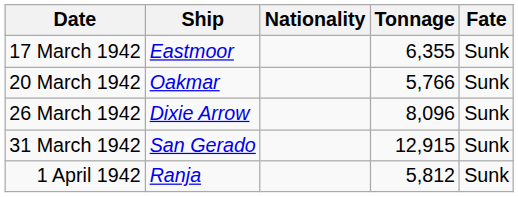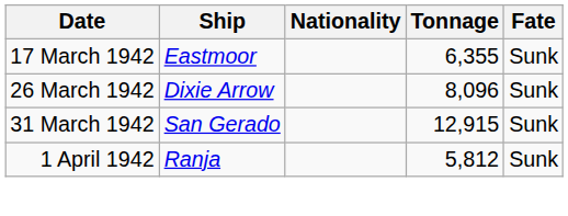 <table class="wikitable sortable" style="margin: 1em auto 1em auto;"|->
 <tr>
 <th>Date</th>
 <th>Ship</th>
 <th>Nationality</th>
 <th>Tonnage</th>
 <th>Fate</th>
 </tr>
 <tr>
 <td align="right">17 March 1942</td>
 <td align="left"><a href='#'><em>Eastmoor</em></a></td>
 <td align="left"></td>
 <td align="right">6,355</td>
-<td align="left">Sunk</td>
-</tr>
-<tr>
-<td align="right">20 March 1942</td>
-<td align="left"><a href='#'><em>Oakmar</em></a></td>
-<td align="left"></td>
-<td align="right">5,766</td>
 <td align="left">Sunk</td>
 </tr>
 <tr>
 <td align="right">26 March 1942</td>
 <td align="left"><em><a href='#'>Dixie Arrow</a></em></td>
 <td align="left"></td>
 <td align="right">8,096</td>
 <td align="left">Sunk</td>
 </tr>
 <tr>
 <td align="right">31 March 1942</td>
 <td align="left"><a href='#'><em>San Gerado</em></a></td>
 <td align="left"></td>
 <td align="right">12,915</td>
 <td align="left">Sunk</td>
 </tr>
 <tr>
 <td align="right">1 April 1942</td>
 <td align="left"><em><a href='#'>Ranja</a></em></td>
 <td align="left"></td>
 <td align="right">5,812</td>
 <td align="left">Sunk</td>
 </tr>
 </table>
